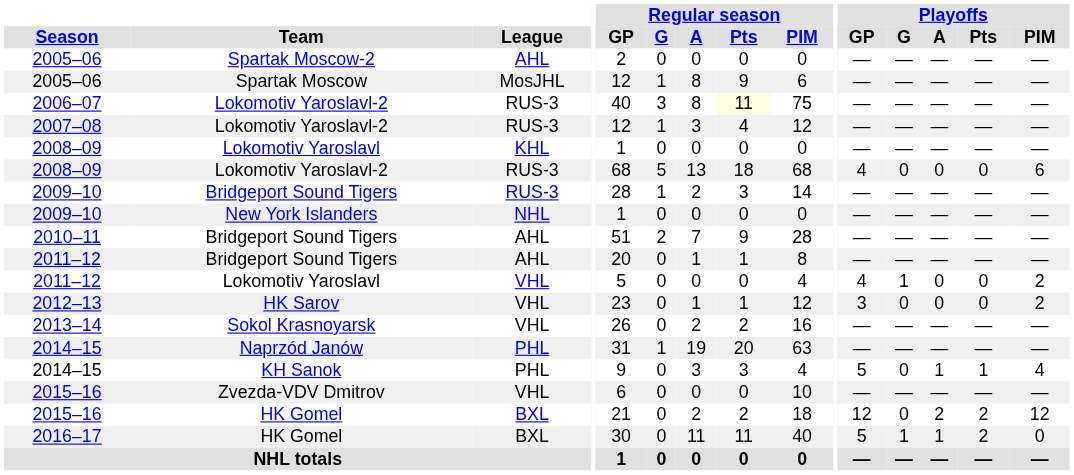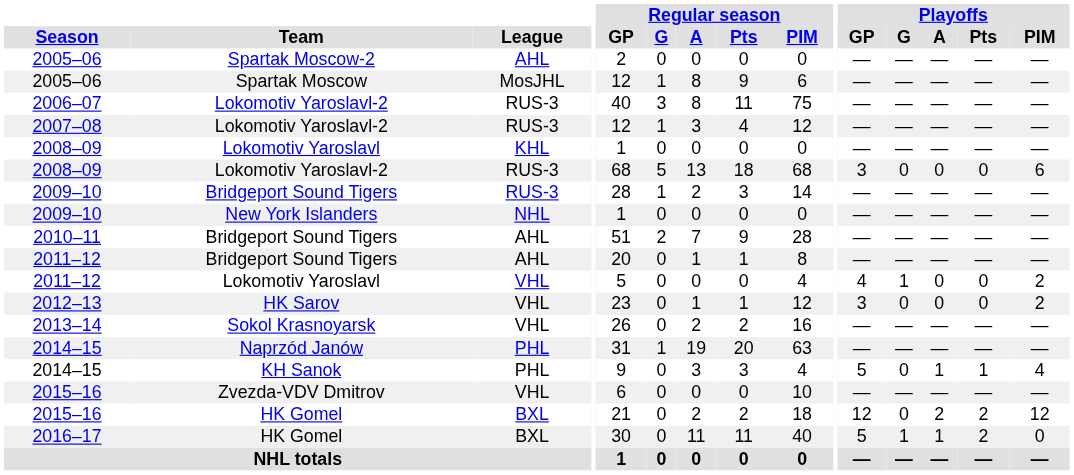 <table border="0" cellpadding="1" cellspacing="0" style="text-align:center; width:60em">
 <tr bgcolor="#e0e0e0">
 <th colspan="3" bgcolor="#ffffff"></th>
 <th rowspan="100" bgcolor="#ffffff"></th>
 <th colspan="5"><a href='#'>Regular season</a></th>
 <th rowspan="100" bgcolor="#ffffff"></th>
 <th colspan="5"><a href='#'>Playoffs</a></th>
 </tr>
 <tr bgcolor="#e0e0e0">
 <th><a href='#'>Season</a></th>
 <th>Team</th>
 <th>League</th>
 <th>GP</th>
 <th><a href='#'>G</a></th>
 <th><a href='#'>A</a></th>
 <th><a href='#'>Pts</a></th>
 <th><a href='#'>PIM</a></th>
 <th>GP</th>
 <th>G</th>
 <th>A</th>
 <th>Pts</th>
 <th>PIM</th>
 </tr>
 <tr>
 <td><a href='#'>2005–06</a></td>
 <td><a href='#'>Spartak Moscow-2</a></td>
 <td><a href='#'>AHL</a></td>
 <td>2</td>
 <td>0</td>
 <td>0</td>
 <td>0</td>
 <td>0</td>
 <td>—</td>
 <td>—</td>
 <td>—</td>
 <td>—</td>
 <td>—</td>
 </tr>
 <tr bgcolor="#f0f0f0">
 <td>2005–06</td>
 <td>Spartak Moscow</td>
 <td>MosJHL</td>
 <td>12</td>
 <td>1</td>
 <td>8</td>
 <td>9</td>
 <td>6</td>
 <td>—</td>
 <td>—</td>
 <td>—</td>
 <td>—</td>
 <td>—</td>
 </tr>
 <tr>
 <td><a href='#'>2006–07</a></td>
 <td><a href='#'>Lokomotiv Yaroslavl-2</a></td>
 <td>RUS-3</td>
 <td>40</td>
 <td>3</td>
 <td>8</td>
-<td style="background: lightyellow;">11</td>
+<td>11</td>
 <td>75</td>
 <td>—</td>
 <td>—</td>
 <td>—</td>
 <td>—</td>
 <td>—</td>
 </tr>
 <tr bgcolor="#f0f0f0">
 <td><a href='#'>2007–08</a></td>
 <td>Lokomotiv Yaroslavl-2</td>
 <td>RUS-3</td>
 <td>12</td>
 <td>1</td>
 <td>3</td>
 <td>4</td>
 <td>12</td>
 <td>—</td>
 <td>—</td>
 <td>—</td>
 <td>—</td>
 <td>—</td>
 </tr>
 <tr>
 <td><a href='#'>2008–09</a></td>
 <td><a href='#'>Lokomotiv Yaroslavl</a></td>
 <td><a href='#'>KHL</a></td>
 <td>1</td>
 <td>0</td>
 <td>0</td>
 <td>0</td>
 <td>0</td>
 <td>—</td>
 <td>—</td>
 <td>—</td>
 <td>—</td>
 <td>—</td>
 </tr>
 <tr bgcolor="#f0f0f0">
 <td><a href='#'>2008–09</a></td>
 <td>Lokomotiv Yaroslavl-2</td>
 <td>RUS-3</td>
 <td>68</td>
 <td>5</td>
 <td>13</td>
 <td>18</td>
 <td>68</td>
-<td>4</td>
+<td>3</td>
 <td>0</td>
 <td>0</td>
 <td>0</td>
 <td>6</td>
 </tr>
 <tr>
 <td><a href='#'>2009–10</a></td>
 <td><a href='#'>Bridgeport Sound Tigers</a></td>
 <td><a href='#'>RUS-3</a></td>
 <td>28</td>
 <td>1</td>
 <td>2</td>
 <td>3</td>
 <td>14</td>
 <td>—</td>
 <td>—</td>
 <td>—</td>
 <td>—</td>
 <td>—</td>
 </tr>
 <tr bgcolor="#f0f0f0">
 <td><a href='#'>2009–10</a></td>
 <td><a href='#'>New York Islanders</a></td>
 <td><a href='#'>NHL</a></td>
 <td>1</td>
 <td>0</td>
 <td>0</td>
 <td>0</td>
 <td>0</td>
 <td>—</td>
 <td>—</td>
 <td>—</td>
 <td>—</td>
 <td>—</td>
 </tr>
 <tr>
 <td><a href='#'>2010–11</a></td>
 <td>Bridgeport Sound Tigers</td>
 <td>AHL</td>
 <td>51</td>
 <td>2</td>
 <td>7</td>
 <td>9</td>
 <td>28</td>
 <td>—</td>
 <td>—</td>
 <td>—</td>
 <td>—</td>
 <td>—</td>
 </tr>
 <tr bgcolor="#f0f0f0">
 <td><a href='#'>2011–12</a></td>
 <td>Bridgeport Sound Tigers</td>
 <td>AHL</td>
 <td>20</td>
 <td>0</td>
 <td>1</td>
 <td>1</td>
 <td>8</td>
 <td>—</td>
 <td>—</td>
 <td>—</td>
 <td>—</td>
 <td>—</td>
 </tr>
 <tr>
 <td><a href='#'>2011–12</a></td>
 <td>Lokomotiv Yaroslavl</td>
 <td><a href='#'>VHL</a></td>
 <td>5</td>
 <td>0</td>
 <td>0</td>
 <td>0</td>
 <td>4</td>
 <td>4</td>
 <td>1</td>
 <td>0</td>
 <td>0</td>
 <td>2</td>
 </tr>
 <tr bgcolor="#f0f0f0">
 <td><a href='#'>2012–13</a></td>
 <td><a href='#'>HK Sarov</a></td>
 <td>VHL</td>
 <td>23</td>
 <td>0</td>
 <td>1</td>
 <td>1</td>
 <td>12</td>
 <td>3</td>
 <td>0</td>
 <td>0</td>
 <td>0</td>
 <td>2</td>
 </tr>
 <tr>
 <td><a href='#'>2013–14</a></td>
 <td><a href='#'>Sokol Krasnoyarsk</a></td>
 <td>VHL</td>
 <td>26</td>
 <td>0</td>
 <td>2</td>
 <td>2</td>
 <td>16</td>
 <td>—</td>
 <td>—</td>
 <td>—</td>
 <td>—</td>
 <td>—</td>
 </tr>
 <tr bgcolor="#f0f0f0">
 <td><a href='#'>2014–15</a></td>
 <td><a href='#'>Naprzód Janów</a></td>
 <td><a href='#'>PHL</a></td>
 <td>31</td>
 <td>1</td>
 <td>19</td>
 <td>20</td>
 <td>63</td>
 <td>—</td>
 <td>—</td>
 <td>—</td>
 <td>—</td>
 <td>—</td>
 </tr>
 <tr>
 <td>2014–15</td>
 <td><a href='#'>KH Sanok</a></td>
 <td>PHL</td>
 <td>9</td>
 <td>0</td>
 <td>3</td>
 <td>3</td>
 <td>4</td>
 <td>5</td>
 <td>0</td>
 <td>1</td>
 <td>1</td>
 <td>4</td>
 </tr>
 <tr bgcolor="#f0f0f0">
 <td><a href='#'>2015–16</a></td>
 <td>Zvezda-VDV Dmitrov</td>
 <td>VHL</td>
 <td>6</td>
 <td>0</td>
 <td>0</td>
 <td>0</td>
 <td>10</td>
 <td>—</td>
 <td>—</td>
 <td>—</td>
 <td>—</td>
 <td>—</td>
 </tr>
 <tr>
 <td><a href='#'>2015–16</a></td>
 <td><a href='#'>HK Gomel</a></td>
 <td><a href='#'>BXL</a></td>
 <td>21</td>
 <td>0</td>
 <td>2</td>
 <td>2</td>
 <td>18</td>
 <td>12</td>
 <td>0</td>
 <td>2</td>
 <td>2</td>
 <td>12</td>
 </tr>
 <tr bgcolor="#f0f0f0">
 <td><a href='#'>2016–17</a></td>
 <td>HK Gomel</td>
 <td>BXL</td>
 <td>30</td>
 <td>0</td>
 <td>11</td>
 <td>11</td>
 <td>40</td>
 <td>5</td>
 <td>1</td>
 <td>1</td>
 <td>2</td>
 <td>0</td>
 </tr>
 <tr bgcolor="#e0e0e0">
 <th colspan="3">NHL totals</th>
 <th>1</th>
 <th>0</th>
 <th>0</th>
 <th>0</th>
 <th>0</th>
 <th>—</th>
 <th>—</th>
 <th>—</th>
 <th>—</th>
 <th>—</th>
 </tr>
 </table>
